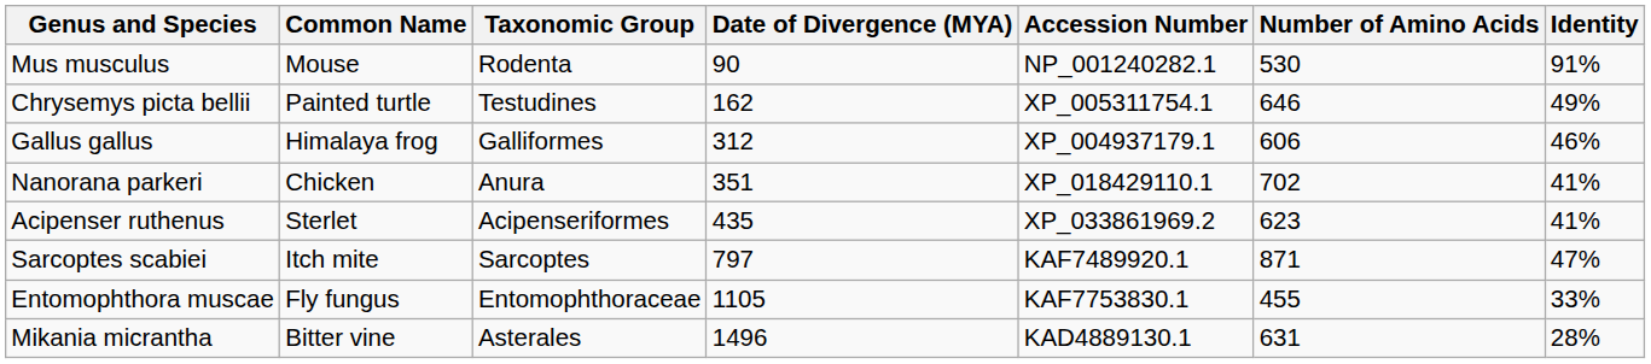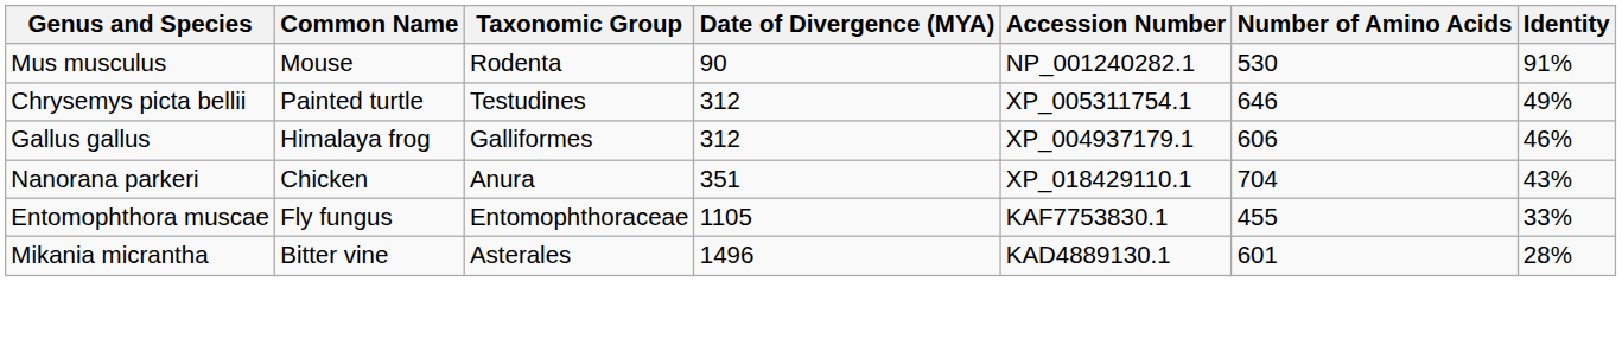 <table class="wikitable">
 <tr>
 <th>Genus and Species</th>
 <th>Common Name</th>
 <th>Taxonomic Group</th>
 <th>Date of Divergence (MYA)</th>
 <th>Accession Number</th>
 <th>Number of Amino Acids</th>
 <th>Identity</th>
 </tr>
 <tr>
 <td>Mus musculus</td>
 <td>Mouse</td>
 <td>Rodenta</td>
 <td>90</td>
 <td>NP_001240282.1</td>
 <td>530</td>
 <td>91%</td>
 </tr>
 <tr>
 <td>Chrysemys picta bellii</td>
 <td>Painted turtle</td>
 <td>Testudines</td>
-<td>162</td>
+<td>312</td>
 <td>XP_005311754.1</td>
 <td>646</td>
 <td>49%</td>
 </tr>
 <tr>
 <td>Gallus gallus</td>
 <td>Himalaya frog</td>
 <td>Galliformes</td>
 <td>312</td>
 <td>XP_004937179.1</td>
 <td>606</td>
 <td>46%</td>
 </tr>
 <tr>
 <td>Nanorana parkeri</td>
 <td>Chicken</td>
 <td>Anura</td>
 <td>351</td>
 <td>XP_018429110.1</td>
-<td>702</td>
-<td>41%</td>
-</tr>
-<tr>
-<td>Acipenser ruthenus</td>
-<td>Sterlet</td>
-<td>Acipenseriformes</td>
-<td>435</td>
-<td>XP_033861969.2</td>
-<td>623</td>
-<td>41%</td>
-</tr>
-<tr>
-<td>Sarcoptes scabiei</td>
-<td>Itch mite</td>
-<td>Sarcoptes</td>
-<td>797</td>
-<td>KAF7489920.1</td>
-<td>871</td>
-<td>47%</td>
+<td>704</td>
+<td>43%</td>
 </tr>
 <tr>
 <td>Entomophthora muscae</td>
 <td>Fly fungus</td>
 <td>Entomophthoraceae</td>
 <td>1105</td>
 <td>KAF7753830.1</td>
 <td>455</td>
 <td>33%</td>
 </tr>
 <tr>
 <td>Mikania micrantha</td>
 <td>Bitter vine</td>
 <td>Asterales</td>
 <td>1496</td>
 <td>KAD4889130.1</td>
-<td>631</td>
+<td>601</td>
 <td>28%</td>
 </tr>
 </table>
